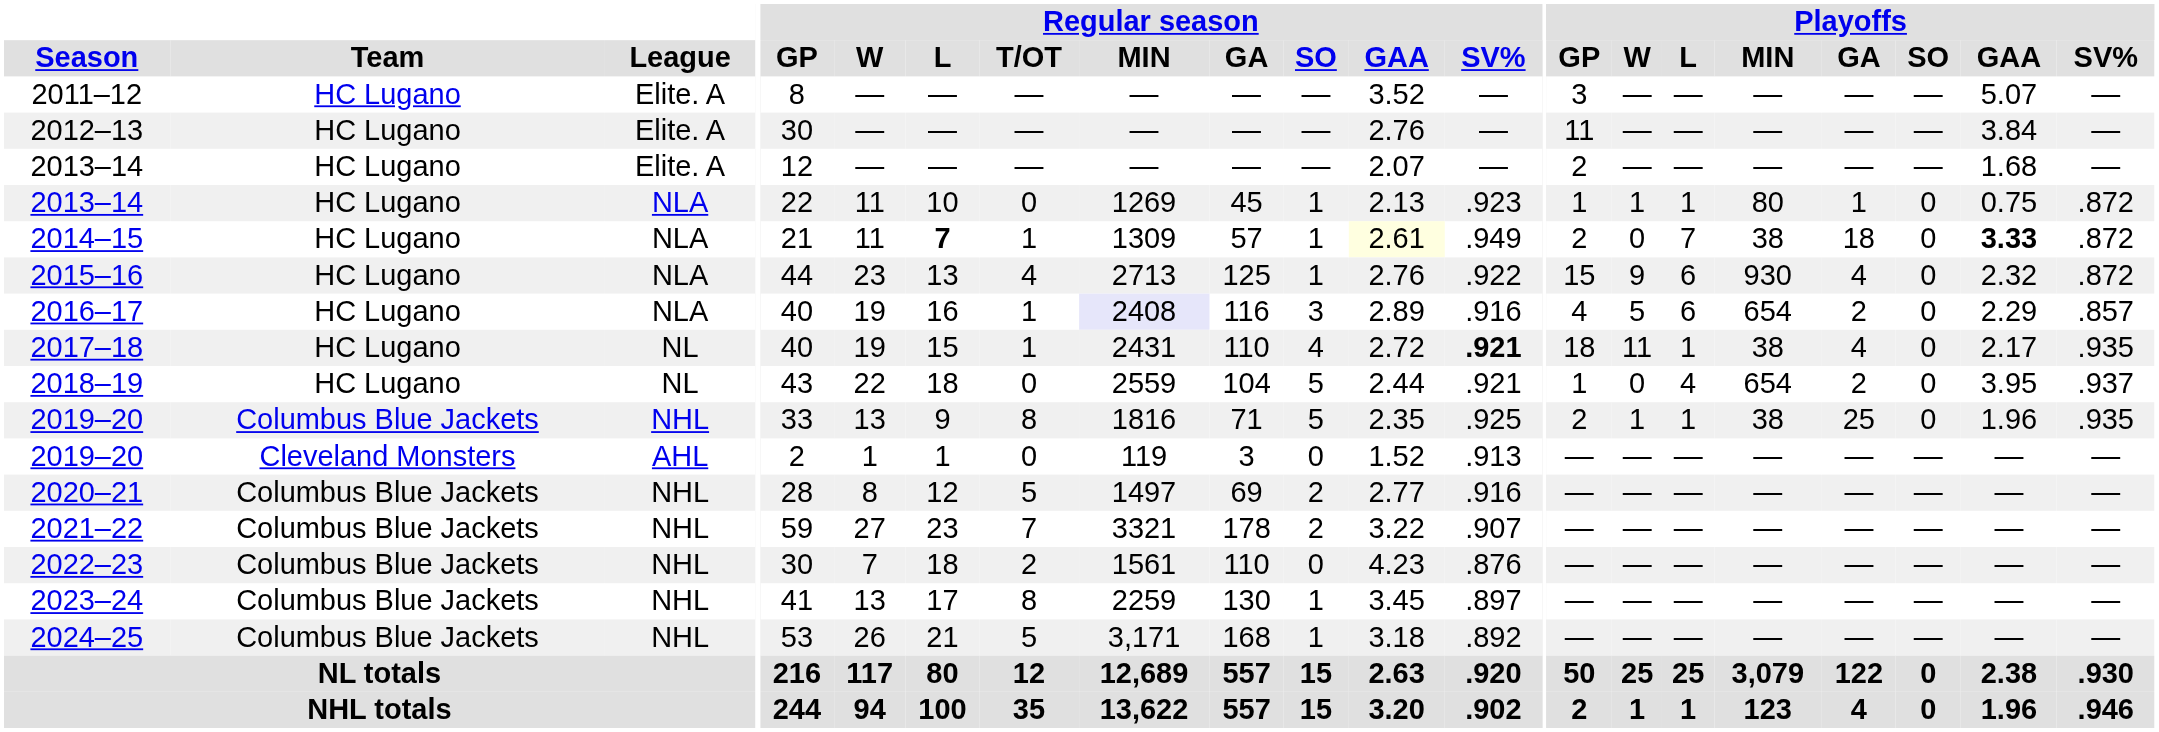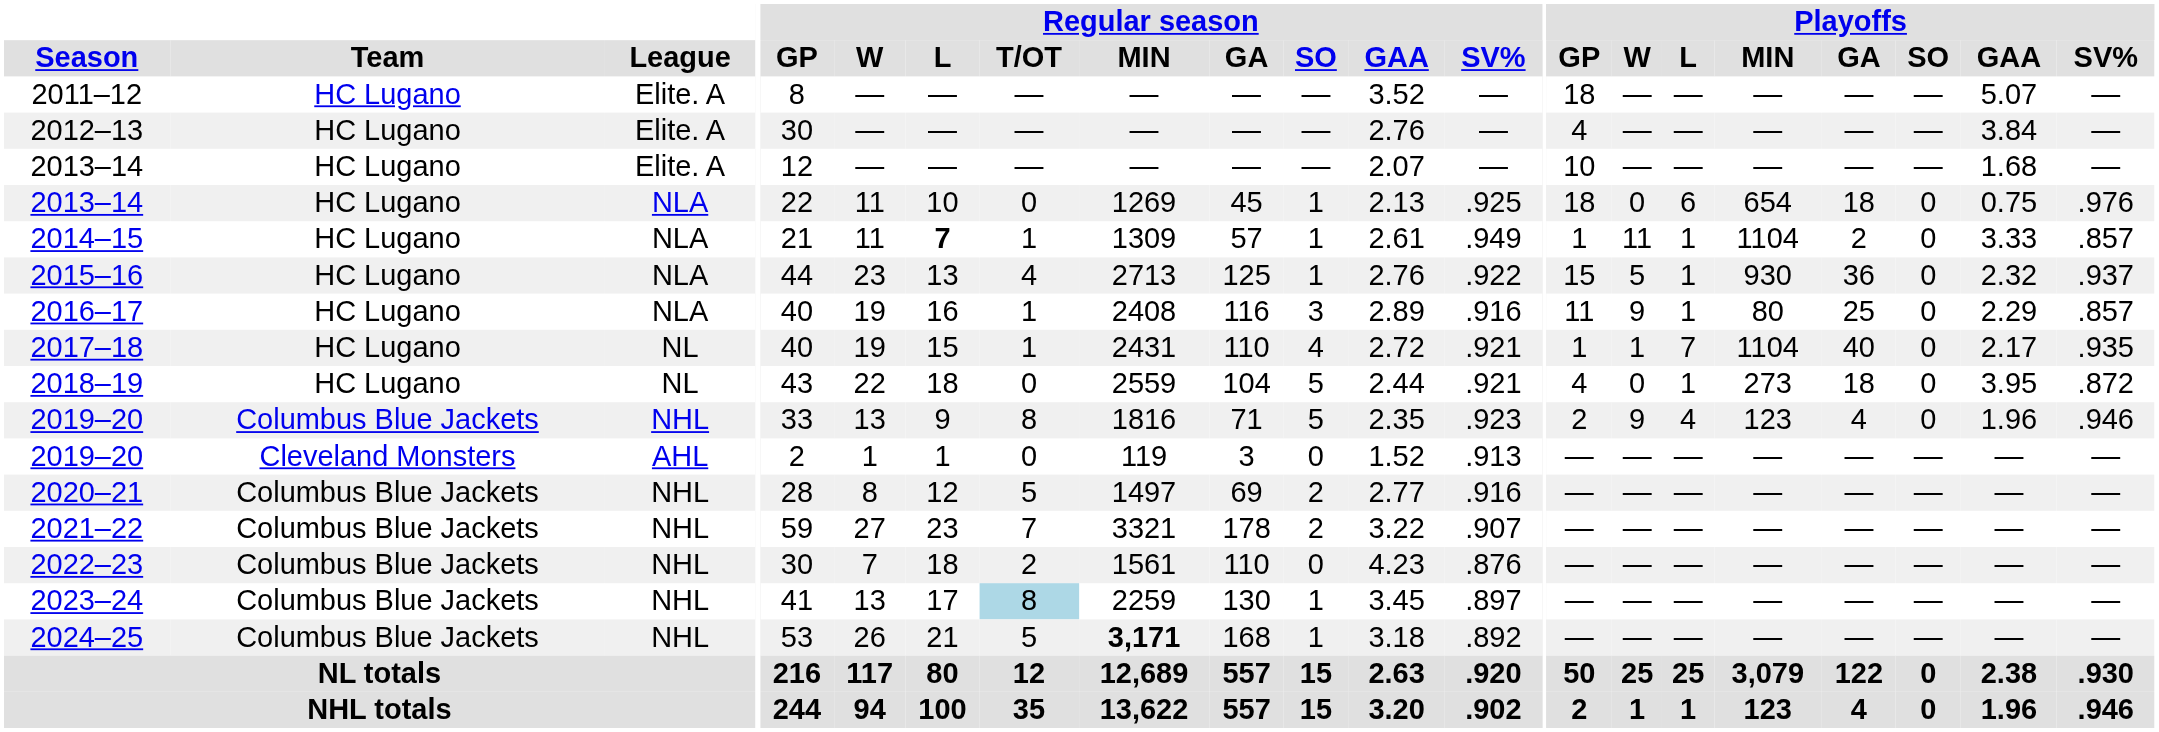 <table border="0" cellpadding="1" cellspacing="0" style="text-align:center; width:75%">
 <tr bgcolor="#e0e0e0">
 <th colspan="3" bgcolor="#ffffff"></th>
 <th rowspan="99" bgcolor="#ffffff"></th>
 <th colspan="9" bgcolor="#e0e0e0"><a href='#'>Regular season</a></th>
 <th rowspan="99" bgcolor="#ffffff"></th>
 <th colspan="8" bgcolor="#e0e0e0"><a href='#'>Playoffs</a></th>
 </tr>
 <tr bgcolor="#e0e0e0">
 <th><a href='#'>Season</a></th>
 <th>Team</th>
 <th>League</th>
 <th>GP</th>
 <th>W</th>
 <th>L</th>
 <th>T/OT</th>
 <th>MIN</th>
 <th>GA</th>
 <th><a href='#'>SO</a></th>
 <th><a href='#'>GAA</a></th>
 <th><a href='#'>SV%</a></th>
 <th>GP</th>
 <th>W</th>
 <th>L</th>
 <th>MIN</th>
 <th>GA</th>
 <th>SO</th>
 <th>GAA</th>
 <th>SV%</th>
 </tr>
 <tr>
 <td>2011–12</td>
 <td><a href='#'>HC Lugano</a></td>
 <td>Elite. A</td>
 <td>8</td>
 <td>—</td>
 <td>—</td>
 <td>—</td>
 <td>—</td>
 <td>—</td>
 <td>—</td>
 <td>3.52</td>
 <td>—</td>
-<td>3</td>
+<td>18</td>
 <td>—</td>
 <td>—</td>
 <td>—</td>
 <td>—</td>
 <td>—</td>
 <td>5.07</td>
 <td>—</td>
 </tr>
 <tr bgcolor="#f0f0f0">
 <td>2012–13</td>
 <td>HC Lugano</td>
 <td>Elite. A</td>
 <td>30</td>
 <td>—</td>
 <td>—</td>
 <td>—</td>
 <td>—</td>
 <td>—</td>
 <td>—</td>
 <td>2.76</td>
 <td>—</td>
-<td>11</td>
+<td>4</td>
 <td>—</td>
 <td>—</td>
 <td>—</td>
 <td>—</td>
 <td>—</td>
 <td>3.84</td>
 <td>—</td>
 </tr>
 <tr>
 <td>2013–14</td>
 <td>HC Lugano</td>
 <td>Elite. A</td>
 <td>12</td>
 <td>—</td>
 <td>—</td>
 <td>—</td>
 <td>—</td>
 <td>—</td>
 <td>—</td>
 <td>2.07</td>
 <td>—</td>
-<td>2</td>
+<td>10</td>
 <td>—</td>
 <td>—</td>
 <td>—</td>
 <td>—</td>
 <td>—</td>
 <td>1.68</td>
 <td>—</td>
 </tr>
 <tr bgcolor="#f0f0f0">
 <td><a href='#'>2013–14</a></td>
 <td>HC Lugano</td>
 <td><a href='#'>NLA</a></td>
 <td>22</td>
 <td>11</td>
 <td>10</td>
 <td>0</td>
 <td>1269</td>
 <td>45</td>
 <td>1</td>
 <td>2.13</td>
-<td>.923</td>
-<td>1</td>
-<td>1</td>
-<td>1</td>
-<td>80</td>
-<td>1</td>
+<td>.925</td>
+<td>18</td>
+<td>0</td>
+<td>6</td>
+<td>654</td>
+<td>18</td>
 <td>0</td>
 <td>0.75</td>
-<td>.872</td>
+<td>.976</td>
 </tr>
 <tr>
 <td><a href='#'>2014–15</a></td>
 <td>HC Lugano</td>
 <td>NLA</td>
 <td>21</td>
 <td>11</td>
 <td><strong>7</strong></td>
 <td>1</td>
 <td>1309</td>
 <td>57</td>
 <td>1</td>
-<td style="background: lightyellow;">2.61</td>
+<td>2.61</td>
 <td>.949</td>
+<td>1</td>
+<td>11</td>
+<td>1</td>
+<td>1104</td>
 <td>2</td>
 <td>0</td>
-<td>7</td>
-<td>38</td>
-<td>18</td>
-<td>0</td>
-<td><strong>3.33</strong></td>
-<td>.872</td>
+<td>3.33</td>
+<td>.857</td>
 </tr>
 <tr bgcolor="#f0f0f0">
 <td><a href='#'>2015–16</a></td>
 <td>HC Lugano</td>
 <td>NLA</td>
 <td>44</td>
 <td>23</td>
 <td>13</td>
 <td>4</td>
 <td>2713</td>
 <td>125</td>
 <td>1</td>
 <td>2.76</td>
 <td>.922</td>
 <td>15</td>
-<td>9</td>
-<td>6</td>
+<td>5</td>
+<td>1</td>
 <td>930</td>
-<td>4</td>
+<td>36</td>
 <td>0</td>
 <td>2.32</td>
-<td>.872</td>
+<td>.937</td>
 </tr>
 <tr>
 <td><a href='#'>2016–17</a></td>
 <td>HC Lugano</td>
 <td>NLA</td>
 <td>40</td>
 <td>19</td>
 <td>16</td>
 <td>1</td>
-<td style="background: lavender;">2408</td>
+<td>2408</td>
 <td>116</td>
 <td>3</td>
 <td>2.89</td>
 <td>.916</td>
-<td>4</td>
-<td>5</td>
-<td>6</td>
-<td>654</td>
-<td>2</td>
+<td>11</td>
+<td>9</td>
+<td>1</td>
+<td>80</td>
+<td>25</td>
 <td>0</td>
 <td>2.29</td>
 <td>.857</td>
 </tr>
 <tr bgcolor="#f0f0f0">
 <td><a href='#'>2017–18</a></td>
 <td>HC Lugano</td>
 <td>NL</td>
 <td>40</td>
 <td>19</td>
 <td>15</td>
 <td>1</td>
 <td>2431</td>
 <td>110</td>
 <td>4</td>
 <td>2.72</td>
-<td><strong>.921</strong></td>
-<td>18</td>
-<td>11</td>
+<td>.921</td>
 <td>1</td>
-<td>38</td>
-<td>4</td>
+<td>1</td>
+<td>7</td>
+<td>1104</td>
+<td>40</td>
 <td>0</td>
 <td>2.17</td>
 <td>.935</td>
 </tr>
 <tr>
 <td><a href='#'>2018–19</a></td>
 <td>HC Lugano</td>
 <td>NL</td>
 <td>43</td>
 <td>22</td>
 <td>18</td>
 <td>0</td>
 <td>2559</td>
 <td>104</td>
 <td>5</td>
 <td>2.44</td>
 <td>.921</td>
+<td>4</td>
+<td>0</td>
 <td>1</td>
-<td>0</td>
-<td>4</td>
-<td>654</td>
-<td>2</td>
+<td>273</td>
+<td>18</td>
 <td>0</td>
 <td>3.95</td>
-<td>.937</td>
+<td>.872</td>
 </tr>
 <tr bgcolor="#f0f0f0">
 <td><a href='#'>2019–20</a></td>
 <td><a href='#'>Columbus Blue Jackets</a></td>
 <td><a href='#'>NHL</a></td>
 <td>33</td>
 <td>13</td>
 <td>9</td>
 <td>8</td>
 <td>1816</td>
 <td>71</td>
 <td>5</td>
 <td>2.35</td>
-<td>.925</td>
+<td>.923</td>
 <td>2</td>
-<td>1</td>
-<td>1</td>
-<td>38</td>
-<td>25</td>
+<td>9</td>
+<td>4</td>
+<td>123</td>
+<td>4</td>
 <td>0</td>
 <td>1.96</td>
-<td>.935</td>
+<td>.946</td>
 </tr>
 <tr>
 <td><a href='#'>2019–20</a></td>
 <td><a href='#'>Cleveland Monsters</a></td>
 <td><a href='#'>AHL</a></td>
 <td>2</td>
 <td>1</td>
 <td>1</td>
 <td>0</td>
 <td>119</td>
 <td>3</td>
 <td>0</td>
 <td>1.52</td>
 <td>.913</td>
 <td>—</td>
 <td>—</td>
 <td>—</td>
 <td>—</td>
 <td>—</td>
 <td>—</td>
 <td>—</td>
 <td>—</td>
 </tr>
 <tr bgcolor="#f0f0f0">
 <td><a href='#'>2020–21</a></td>
 <td>Columbus Blue Jackets</td>
 <td>NHL</td>
 <td>28</td>
 <td>8</td>
 <td>12</td>
 <td>5</td>
 <td>1497</td>
 <td>69</td>
 <td>2</td>
 <td>2.77</td>
 <td>.916</td>
 <td>—</td>
 <td>—</td>
 <td>—</td>
 <td>—</td>
 <td>—</td>
 <td>—</td>
 <td>—</td>
 <td>—</td>
 </tr>
 <tr>
 <td><a href='#'>2021–22</a></td>
 <td>Columbus Blue Jackets</td>
 <td>NHL</td>
 <td>59</td>
 <td>27</td>
 <td>23</td>
 <td>7</td>
 <td>3321</td>
 <td>178</td>
 <td>2</td>
 <td>3.22</td>
 <td>.907</td>
 <td>—</td>
 <td>—</td>
 <td>—</td>
 <td>—</td>
 <td>—</td>
 <td>—</td>
 <td>—</td>
 <td>—</td>
 </tr>
 <tr bgcolor="#f0f0f0">
 <td><a href='#'>2022–23</a></td>
 <td>Columbus Blue Jackets</td>
 <td>NHL</td>
 <td>30</td>
 <td>7</td>
 <td>18</td>
 <td>2</td>
 <td>1561</td>
 <td>110</td>
 <td>0</td>
 <td>4.23</td>
 <td>.876</td>
 <td>—</td>
 <td>—</td>
 <td>—</td>
 <td>—</td>
 <td>—</td>
 <td>—</td>
 <td>—</td>
 <td>—</td>
 </tr>
 <tr>
 <td><a href='#'>2023–24</a></td>
 <td>Columbus Blue Jackets</td>
 <td>NHL</td>
 <td>41</td>
 <td>13</td>
 <td>17</td>
-<td>8</td>
+<td style="background: lightblue;">8</td>
 <td>2259</td>
 <td>130</td>
 <td>1</td>
 <td>3.45</td>
 <td>.897</td>
 <td>—</td>
 <td>—</td>
 <td>—</td>
 <td>—</td>
 <td>—</td>
 <td>—</td>
 <td>—</td>
 <td>—</td>
 </tr>
 <tr bgcolor="#f0f0f0">
 <td><a href='#'>2024–25</a></td>
 <td>Columbus Blue Jackets</td>
 <td>NHL</td>
 <td>53</td>
 <td>26</td>
 <td>21</td>
 <td>5</td>
-<td>3,171</td>
+<td><strong>3,171</strong></td>
 <td>168</td>
 <td>1</td>
 <td>3.18</td>
 <td>.892</td>
 <td>—</td>
 <td>—</td>
 <td>—</td>
 <td>—</td>
 <td>—</td>
 <td>—</td>
 <td>—</td>
 <td>—</td>
 </tr>
 <tr bgcolor="#e0e0e0">
 <th colspan="3">NL totals</th>
 <th>216</th>
 <th>117</th>
 <th>80</th>
 <th>12</th>
 <th>12,689</th>
 <th>557</th>
 <th>15</th>
 <th>2.63</th>
 <th>.920</th>
 <th>50</th>
 <th>25</th>
 <th>25</th>
 <th>3,079</th>
 <th>122</th>
 <th>0</th>
 <th>2.38</th>
 <th>.930</th>
 </tr>
 <tr bgcolor="#e0e0e0">
 <th colspan="3">NHL totals</th>
 <th>244</th>
 <th>94</th>
 <th>100</th>
 <th>35</th>
 <th>13,622</th>
 <th>557</th>
 <th>15</th>
 <th>3.20</th>
 <th>.902</th>
 <th>2</th>
 <th>1</th>
 <th>1</th>
 <th>123</th>
 <th>4</th>
 <th>0</th>
 <th>1.96</th>
 <th>.946</th>
 </tr>
 </table>
